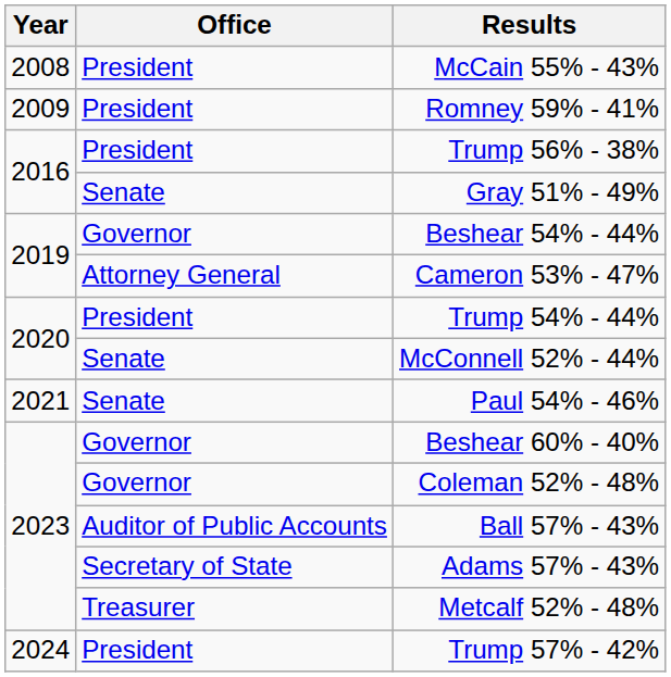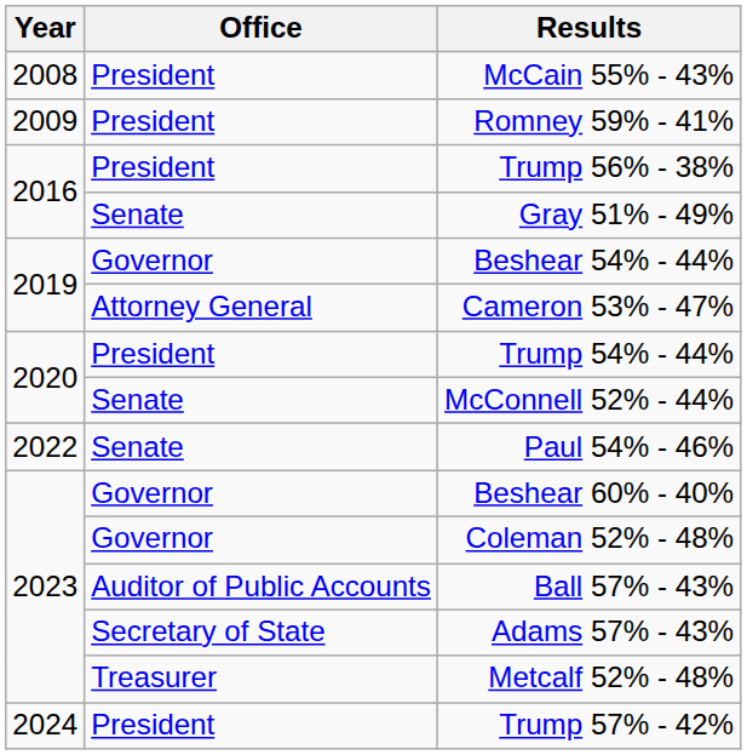 <table class=wikitable>
 <tr>
 <th>Year</th>
 <th>Office</th>
 <th>Results</th>
 </tr>
 <tr>
 <td>2008</td>
 <td><a href='#'>President</a></td>
 <td align="right" ><a href='#'>McCain</a> 55% - 43%</td>
 </tr>
 <tr>
 <td>2009</td>
 <td><a href='#'>President</a></td>
 <td align="right" ><a href='#'>Romney</a> 59% - 41%</td>
 </tr>
 <tr>
 <td rowspan=2>2016</td>
 <td><a href='#'>President</a></td>
 <td align="right" ><a href='#'>Trump</a> 56% - 38%</td>
 </tr>
 <tr>
 <td><a href='#'>Senate</a></td>
 <td align="right" ><a href='#'>Gray</a> 51% - 49%</td>
 </tr>
 <tr>
 <td rowspan=2>2019</td>
 <td><a href='#'>Governor</a></td>
 <td align="right" ><a href='#'>Beshear</a> 54% - 44%</td>
 </tr>
 <tr>
 <td><a href='#'>Attorney General</a></td>
 <td align="right" ><a href='#'>Cameron</a> 53% - 47%</td>
 </tr>
 <tr>
 <td rowspan=2>2020</td>
 <td><a href='#'>President</a></td>
 <td align="right" ><a href='#'>Trump</a> 54% - 44%</td>
 </tr>
 <tr>
 <td><a href='#'>Senate</a></td>
 <td align="right" ><a href='#'>McConnell</a> 52% - 44%</td>
 </tr>
 <tr>
-<td>2021</td>
+<td>2022</td>
 <td><a href='#'>Senate</a></td>
 <td align="right" ><a href='#'>Paul</a> 54% - 46%</td>
 </tr>
 <tr>
 <td rowspan=5>2023</td>
 <td><a href='#'>Governor</a></td>
 <td align="right" ><a href='#'>Beshear</a> 60% - 40%</td>
 </tr>
 <tr>
 <td><a href='#'>Governor</a></td>
 <td align="right" ><a href='#'>Coleman</a> 52% - 48%</td>
 </tr>
 <tr>
 <td><a href='#'>Auditor of Public Accounts</a></td>
 <td align="right" ><a href='#'>Ball</a> 57% - 43%</td>
 </tr>
 <tr>
 <td><a href='#'>Secretary of State</a></td>
 <td align="right" ><a href='#'>Adams</a> 57% - 43%</td>
 </tr>
 <tr>
 <td><a href='#'>Treasurer</a></td>
 <td align="right" ><a href='#'>Metcalf</a> 52% - 48%</td>
 </tr>
 <tr>
 <td>2024</td>
 <td><a href='#'>President</a></td>
 <td align="right" ><a href='#'>Trump</a> 57% - 42%</td>
 </tr>
 </table>
